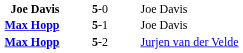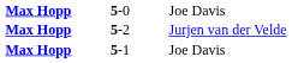 <table style="text-align:center">
 <tr>
 <th width=223></th>
 <th width=100></th>
 <th width=223></th>
 </tr>
 <tr>
-<td align=right><strong>Joe Davis</strong> </td>
+<td align=right><strong><a href='#'>Max Hopp</a></strong> </td>
 <td><strong>5</strong>-0</td>
-<td align=left> Joe Davis</td>
-</tr>
-<tr>
-<td align=right><strong><a href='#'>Max Hopp</a></strong> </td>
-<td><strong>5</strong>-1</td>
 <td align=left> Joe Davis</td>
 </tr>
 <tr>
 <td align=right><strong><a href='#'>Max Hopp</a></strong> </td>
 <td><strong>5</strong>-2</td>
 <td align=left> <a href='#'>Jurjen van der Velde</a></td>
 </tr>
+<tr>
+<td align=right><strong><a href='#'>Max Hopp</a></strong> </td>
+<td><strong>5</strong>-1</td>
+<td align=left> Joe Davis</td>
+</tr>
 </table>
